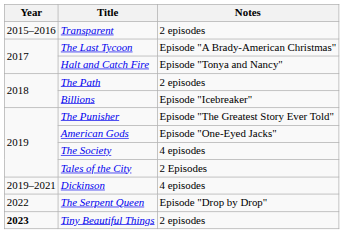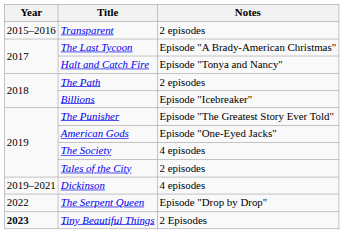 <table class="wikitable">
 <tr>
 <th>Year</th>
 <th>Title</th>
 <th>Notes</th>
 </tr>
 <tr>
 <td>2015–2016</td>
 <td><em><a href='#'>Transparent</a></em></td>
 <td>2 episodes</td>
 </tr>
 <tr>
 <td rowspan=2>2017</td>
 <td><em><a href='#'>The Last Tycoon</a></em></td>
 <td>Episode "A Brady-American Christmas"</td>
 </tr>
 <tr>
 <td><em><a href='#'>Halt and Catch Fire</a></em></td>
 <td>Episode "Tonya and Nancy"</td>
 </tr>
 <tr>
 <td rowspan=2>2018</td>
 <td><em><a href='#'>The Path</a></em></td>
 <td>2 episodes</td>
 </tr>
 <tr>
 <td><em><a href='#'>Billions</a></em></td>
 <td>Episode "Icebreaker"</td>
 </tr>
 <tr>
 <td rowspan=4>2019</td>
 <td><em><a href='#'>The Punisher</a></em></td>
 <td>Episode "The Greatest Story Ever Told"</td>
 </tr>
 <tr>
 <td><em><a href='#'>American Gods</a></em></td>
 <td>Episode "One-Eyed Jacks"</td>
 </tr>
 <tr>
 <td><em><a href='#'>The Society</a></em></td>
 <td>4 episodes</td>
 </tr>
 <tr>
 <td><em><a href='#'>Tales of the City</a></em></td>
-<td>2 Episodes</td>
+<td>2 episodes</td>
 </tr>
 <tr>
 <td>2019–2021</td>
 <td><em><a href='#'>Dickinson</a></em></td>
 <td>4 episodes</td>
 </tr>
 <tr>
 <td>2022</td>
 <td><em><a href='#'>The Serpent Queen</a></em></td>
 <td>Episode "Drop by Drop"</td>
 </tr>
 <tr>
 <td><strong>2023</strong></td>
 <td><em><a href='#'>Tiny Beautiful Things</a></em></td>
-<td>2 episodes</td>
+<td>2 Episodes</td>
 </tr>
 </table>
